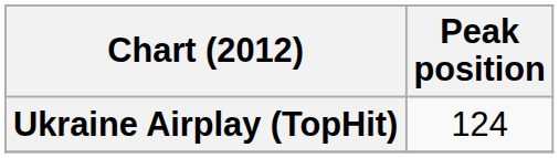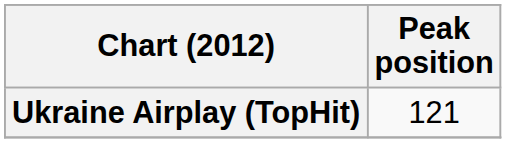 <table class="wikitable plainrowheaders" style="text-align:center">
 <tr>
 <th scope="col">Chart (2012)</th>
 <th scope="col">Peak<br>position</th>
 </tr>
 <tr>
 <th scope="row">Ukraine Airplay (TopHit)</th>
-<td>124</td>
+<td>121</td>
 </tr>
 <tr>
 </tr>
 </table>
